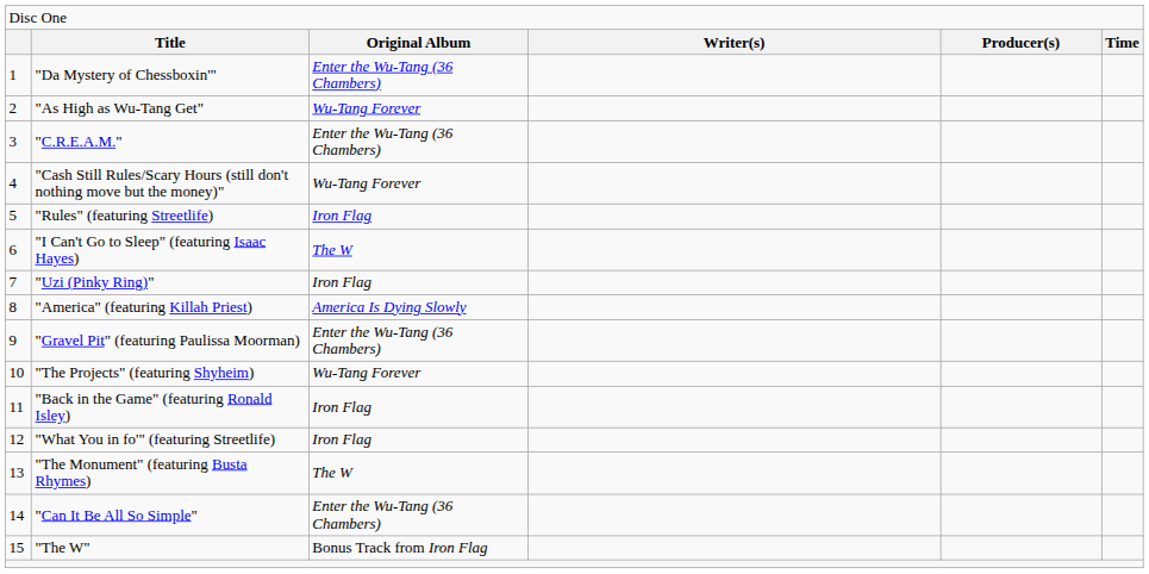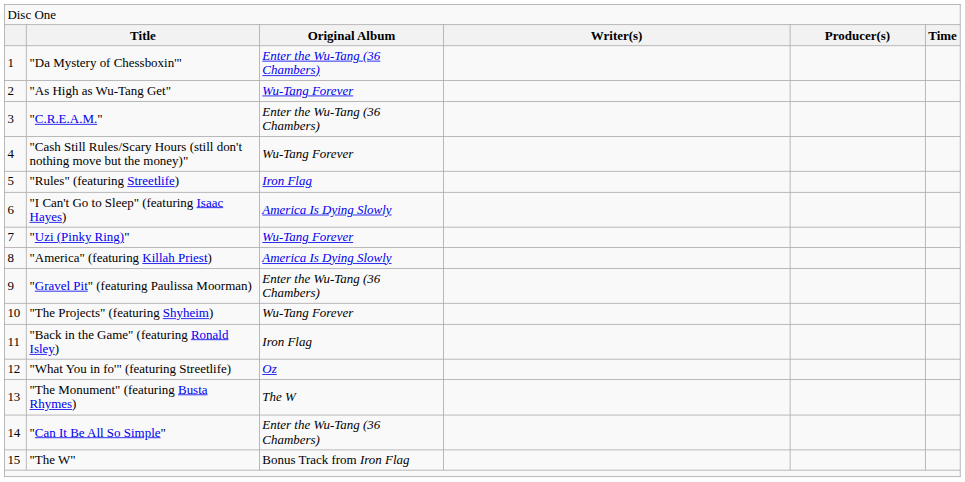 <table class="wikitable">
 <tr>
 <td colspan="6" style="text-align:left;">Disc One</td>
 </tr>
 <tr>
 <th scope="col" style="width: 20px;"></th>
 <th scope="col" style="width: 280px;">Title</th>
 <th scope="col" style="width: 220px;">Original Album</th>
 <th scope="col" style="width: 420px;">Writer(s)</th>
 <th scope="col" style="width: 160px;">Producer(s)</th>
 <th scope="col" style="width: 30px;">Time</th>
 </tr>
 <tr>
 <td>1</td>
 <td scope="row">"Da Mystery of Chessboxin'"</td>
 <td><em><a href='#'>Enter the Wu-Tang (36 Chambers)</a></em></td>
 <td></td>
 <td></td>
 <td></td>
 </tr>
 <tr>
 <td>2</td>
 <td scope="row">"As High as Wu-Tang Get"</td>
 <td><em><a href='#'>Wu-Tang Forever</a></em></td>
 <td></td>
 <td></td>
 <td></td>
 </tr>
 <tr>
 <td>3</td>
 <td scope="row">"<a href='#'>C.R.E.A.M.</a>"</td>
 <td><em>Enter the Wu-Tang (36 Chambers)</em></td>
 <td></td>
 <td></td>
 <td></td>
 </tr>
 <tr>
 <td>4</td>
 <td scope="row">"Cash Still Rules/Scary Hours (still don't nothing move but the money)"</td>
 <td><em>Wu-Tang Forever</em></td>
 <td></td>
 <td></td>
 <td></td>
 </tr>
 <tr>
 <td>5</td>
 <td scope="row">"Rules" (featuring <a href='#'>Streetlife</a>)</td>
 <td><em><a href='#'>Iron Flag</a></em></td>
 <td></td>
 <td></td>
 <td></td>
 </tr>
 <tr>
 <td>6</td>
 <td scope="row">"I Can't Go to Sleep" (featuring <a href='#'>Isaac Hayes</a>)</td>
-<td><em><a href='#'>The W</a></em></td>
+<td><em><a href='#'>America Is Dying Slowly</a></em></td>
 <td></td>
 <td></td>
 <td></td>
 </tr>
 <tr>
 <td>7</td>
 <td scope="row">"<a href='#'>Uzi (Pinky Ring)</a>"</td>
-<td><em>Iron Flag</em></td>
+<td><em><a href='#'>Wu-Tang Forever</a></em></td>
 <td></td>
 <td></td>
 <td></td>
 </tr>
 <tr>
 <td>8</td>
 <td scope="row">"America" (featuring <a href='#'>Killah Priest</a>)</td>
 <td><em><a href='#'>America Is Dying Slowly</a></em></td>
 <td></td>
 <td></td>
 <td></td>
 </tr>
 <tr>
 <td>9</td>
 <td scope="row">"<a href='#'>Gravel Pit</a>" (featuring Paulissa Moorman)</td>
 <td><em>Enter the Wu-Tang (36 Chambers)</em></td>
 <td></td>
 <td></td>
 <td></td>
 </tr>
 <tr>
 <td>10</td>
 <td scope="row">"The Projects" (featuring <a href='#'>Shyheim</a>)</td>
 <td><em>Wu-Tang Forever</em></td>
 <td></td>
 <td></td>
 <td></td>
 </tr>
 <tr>
 <td>11</td>
 <td scope="row">"Back in the Game" (featuring <a href='#'>Ronald Isley</a>)</td>
 <td><em>Iron Flag</em></td>
 <td></td>
 <td></td>
 <td></td>
 </tr>
 <tr>
 <td>12</td>
 <td scope="row">"What You in fo'" (featuring Streetlife)</td>
-<td><em>Iron Flag</em></td>
+<td><a href='#'><em>Oz</em></a></td>
 <td></td>
 <td></td>
 <td></td>
 </tr>
 <tr>
 <td>13</td>
 <td scope="row">"The Monument" (featuring <a href='#'>Busta Rhymes</a>)</td>
 <td><em>The W</em></td>
 <td></td>
 <td></td>
 <td></td>
 </tr>
 <tr>
 <td>14</td>
 <td scope="row">"<a href='#'>Can It Be All So Simple</a>"</td>
 <td><em>Enter the Wu-Tang (36 Chambers)</em></td>
 <td></td>
 <td></td>
 <td></td>
 </tr>
 <tr>
 <td>15</td>
 <td scope="row">"The W"</td>
 <td>Bonus Track from <em>Iron Flag</em></td>
 <td></td>
 <td></td>
 <td></td>
 </tr>
 <tr>
 <td colspan="6" style="text-align:right;"></td>
 </tr>
 </table>
